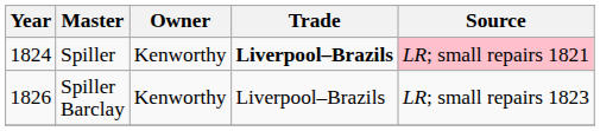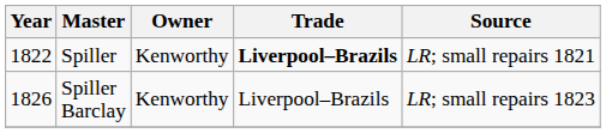 <table class=" wikitable">
 <tr>
 <th>Year</th>
 <th>Master</th>
 <th>Owner</th>
 <th>Trade</th>
 <th>Source</th>
 </tr>
 <tr>
-<td>1824</td>
+<td>1822</td>
 <td>Spiller</td>
 <td>Kenworthy</td>
 <td><strong>Liverpool–Brazils</strong></td>
-<td style="background: pink;"><em>LR</em>; small repairs 1821</td>
+<td><em>LR</em>; small repairs 1821</td>
 </tr>
 <tr>
 <td>1826</td>
 <td>Spiller<br>Barclay</td>
 <td>Kenworthy</td>
 <td>Liverpool–Brazils</td>
 <td><em>LR</em>; small repairs 1823</td>
 </tr>
 <tr>
 </tr>
 </table>
